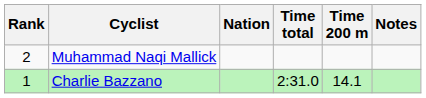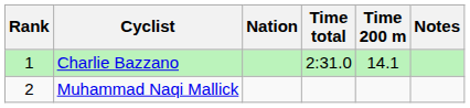 <table class="wikitable sortable" style="text-align:center">
 <tr>
 <th>Rank</th>
 <th>Cyclist</th>
 <th>Nation</th>
 <th>Time<br>total</th>
 <th>Time<br>200 m</th>
 <th>Notes</th>
 </tr>
+<tr bgcolor=bbf3bb>
+<td>1</td>
+<td align=left><a href='#'>Charlie Bazzano</a></td>
+<td align=left></td>
+<td>2:31.0</td>
+<td>14.1</td>
+<td></td>
+</tr>
 <tr>
 <td>2</td>
 <td align=left><a href='#'>Muhammad Naqi Mallick</a></td>
 <td align=left></td>
 <td></td>
 <td></td>
 <td></td>
 </tr>
-<tr bgcolor=bbf3bb>
-<td>1</td>
-<td align=left><a href='#'>Charlie Bazzano</a></td>
-<td align=left></td>
-<td>2:31.0</td>
-<td>14.1</td>
-<td></td>
-</tr>
 </table>
